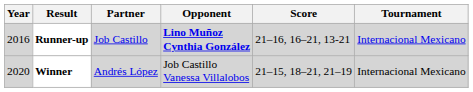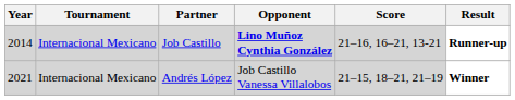 <table class="sortable wikitable" style="font-size: 90%;">
 <tr>
 <th>Year</th>
-<th>Result</th>
+<th>Tournament</th>
 <th>Partner</th>
 <th>Opponent</th>
 <th>Score</th>
-<th>Tournament</th>
+<th>Result</th>
 </tr>
 <tr style="background:#D5D5D5">
-<td align="center">2016</td>
-<td style="text-align:left; background:white"> <strong>Runner-up</strong></td>
+<td align="center">2014</td>
+<td align="left"><a href='#'>Internacional Mexicano</a></td>
 <td align="left"> <a href='#'>Job Castillo</a></td>
 <td align="left"><strong> <a href='#'>Lino Muñoz</a><br> <a href='#'>Cynthia González</a></strong></td>
 <td align="left">21–16, 16–21, 13-21</td>
-<td align="left"><a href='#'>Internacional Mexicano</a></td>
+<td style="text-align:left; background:white"> <strong>Runner-up</strong></td>
 </tr>
 <tr style="background:#D5D5D5">
-<td align="center">2020</td>
-<td style="text-align:left; background:white"> <strong>Winner</strong></td>
+<td align="center">2021</td>
+<td align="left">Internacional Mexicano</td>
 <td align="left"> <a href='#'>Andrés López</a></td>
 <td align="left"> Job Castillo<br> <a href='#'>Vanessa Villalobos</a></td>
 <td align="left">21–15, 18–21, 21–19</td>
-<td align="left">Internacional Mexicano</td>
+<td style="text-align:left; background:white"> <strong>Winner</strong></td>
 </tr>
 </table>
